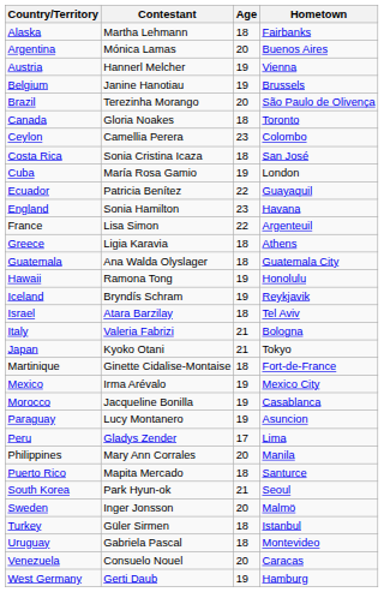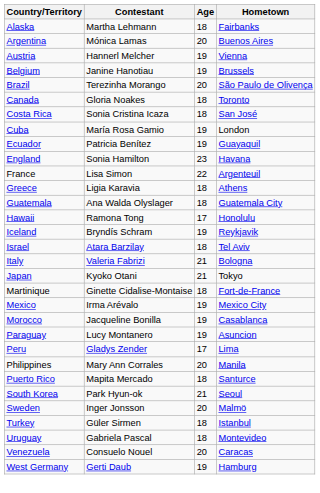 <table class="wikitable sortable" style="font-size: 95%;">
 <tr>
 <th>Country/Territory</th>
 <th>Contestant</th>
 <th>Age</th>
 <th>Hometown</th>
 </tr>
 <tr>
 <td> <a href='#'>Alaska</a></td>
 <td>Martha Lehmann</td>
 <td>18</td>
 <td><a href='#'>Fairbanks</a></td>
 </tr>
 <tr>
 <td> <a href='#'>Argentina</a></td>
 <td>Mónica Lamas</td>
 <td>20</td>
 <td><a href='#'>Buenos Aires</a></td>
 </tr>
 <tr>
 <td> <a href='#'>Austria</a></td>
 <td>Hannerl Melcher</td>
 <td>19</td>
 <td><a href='#'>Vienna</a></td>
 </tr>
 <tr>
 <td> <a href='#'>Belgium</a></td>
 <td>Janine Hanotiau</td>
 <td>19</td>
 <td><a href='#'>Brussels</a></td>
 </tr>
 <tr>
 <td> <a href='#'>Brazil</a></td>
 <td>Terezinha Morango</td>
 <td>20</td>
 <td><a href='#'>São Paulo de Olivença</a></td>
 </tr>
 <tr>
 <td> <a href='#'>Canada</a></td>
 <td>Gloria Noakes</td>
 <td>18</td>
 <td><a href='#'>Toronto</a></td>
 </tr>
 <tr>
-<td> <a href='#'>Ceylon</a></td>
-<td>Camellia Perera</td>
-<td>23</td>
-<td><a href='#'>Colombo</a></td>
-</tr>
-<tr>
 <td> <a href='#'>Costa Rica</a></td>
 <td>Sonia Cristina Icaza</td>
 <td>18</td>
 <td><a href='#'>San José</a></td>
 </tr>
 <tr>
 <td> <a href='#'>Cuba</a></td>
 <td>María Rosa Gamio</td>
 <td>19</td>
 <td>London</td>
 </tr>
 <tr>
 <td> <a href='#'>Ecuador</a></td>
 <td>Patricia Benítez</td>
-<td>22</td>
+<td>19</td>
 <td><a href='#'>Guayaquil</a></td>
 </tr>
 <tr>
 <td> <a href='#'>England</a></td>
 <td>Sonia Hamilton</td>
 <td>23</td>
 <td><a href='#'>Havana</a></td>
 </tr>
 <tr>
 <td> France</td>
 <td>Lisa Simon</td>
 <td>22</td>
 <td><a href='#'>Argenteuil</a></td>
 </tr>
 <tr>
 <td> <a href='#'>Greece</a></td>
 <td>Ligia Karavia</td>
 <td>18</td>
 <td><a href='#'>Athens</a></td>
 </tr>
 <tr>
 <td> <a href='#'>Guatemala</a></td>
 <td>Ana Walda Olyslager</td>
 <td>18</td>
 <td><a href='#'>Guatemala City</a></td>
 </tr>
 <tr>
 <td> <a href='#'>Hawaii</a></td>
 <td>Ramona Tong</td>
-<td>19</td>
+<td>17</td>
 <td><a href='#'>Honolulu</a></td>
 </tr>
 <tr>
 <td> <a href='#'>Iceland</a></td>
 <td>Bryndís Schram</td>
 <td>19</td>
 <td><a href='#'>Reykjavik</a></td>
 </tr>
 <tr>
 <td> <a href='#'>Israel</a></td>
 <td><a href='#'>Atara Barzilay</a></td>
 <td>18</td>
 <td><a href='#'>Tel Aviv</a></td>
 </tr>
 <tr>
 <td> <a href='#'>Italy</a></td>
 <td><a href='#'>Valeria Fabrizi</a></td>
 <td>21</td>
 <td><a href='#'>Bologna</a></td>
 </tr>
 <tr>
 <td> <a href='#'>Japan</a></td>
 <td>Kyoko Otani</td>
 <td>21</td>
 <td>Tokyo</td>
 </tr>
 <tr>
 <td> Martinique</td>
 <td>Ginette Cidalise-Montaise</td>
 <td>18</td>
 <td><a href='#'>Fort-de-France</a></td>
 </tr>
 <tr>
 <td> <a href='#'>Mexico</a></td>
 <td>Irma Arévalo</td>
 <td>19</td>
 <td><a href='#'>Mexico City</a></td>
 </tr>
 <tr>
 <td> <a href='#'>Morocco</a></td>
 <td>Jacqueline Bonilla</td>
 <td>19</td>
 <td><a href='#'>Casablanca</a></td>
 </tr>
 <tr>
 <td> <a href='#'>Paraguay</a></td>
 <td>Lucy Montanero</td>
 <td>19</td>
 <td><a href='#'>Asuncion</a></td>
 </tr>
 <tr>
 <td> <a href='#'>Peru</a></td>
 <td><a href='#'>Gladys Zender</a></td>
 <td>17</td>
 <td><a href='#'>Lima</a></td>
 </tr>
 <tr>
 <td> Philippines</td>
 <td>Mary Ann Corrales</td>
 <td>20</td>
 <td><a href='#'>Manila</a></td>
 </tr>
 <tr>
 <td> <a href='#'>Puerto Rico</a></td>
 <td>Mapita Mercado</td>
 <td>18</td>
 <td><a href='#'>Santurce</a></td>
 </tr>
 <tr>
 <td> <a href='#'>South Korea</a></td>
 <td>Park Hyun-ok</td>
 <td>21</td>
 <td><a href='#'>Seoul</a></td>
 </tr>
 <tr>
 <td> <a href='#'>Sweden</a></td>
 <td>Inger Jonsson</td>
 <td>20</td>
 <td><a href='#'>Malmö</a></td>
 </tr>
 <tr>
 <td> <a href='#'>Turkey</a></td>
 <td>Güler Sirmen</td>
 <td>18</td>
 <td><a href='#'>Istanbul</a></td>
 </tr>
 <tr>
 <td> <a href='#'>Uruguay</a></td>
 <td>Gabriela Pascal</td>
 <td>18</td>
 <td><a href='#'>Montevideo</a></td>
 </tr>
 <tr>
 <td> <a href='#'>Venezuela</a></td>
 <td>Consuelo Nouel</td>
 <td>20</td>
 <td><a href='#'>Caracas</a></td>
 </tr>
 <tr>
 <td> <a href='#'>West Germany</a></td>
 <td><a href='#'>Gerti Daub</a></td>
 <td>19</td>
 <td><a href='#'>Hamburg</a></td>
 </tr>
 </table>
